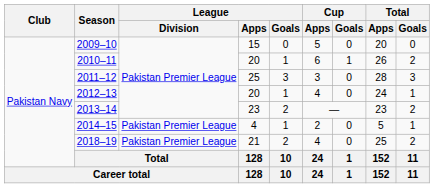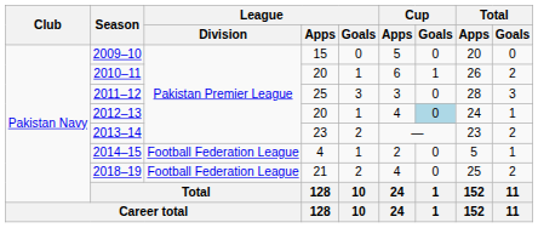 <table class="wikitable" style="text-align: center">
 <tr>
 <th rowspan="2">Club</th>
 <th rowspan="2">Season</th>
 <th colspan="3">League</th>
 <th colspan="2">Cup</th>
 <th colspan="2">Total</th>
 </tr>
 <tr>
 <th>Division</th>
 <th>Apps</th>
 <th>Goals</th>
 <th>Apps</th>
 <th>Goals</th>
 <th>Apps</th>
 <th>Goals</th>
 </tr>
 <tr>
 <td rowspan="8"><a href='#'>Pakistan Navy</a></td>
 <td><a href='#'>2009–10</a></td>
 <td rowspan="5"><a href='#'>Pakistan Premier League</a></td>
 <td>15</td>
 <td>0</td>
 <td>5</td>
 <td>0</td>
 <td>20</td>
 <td>0</td>
 </tr>
 <tr>
 <td><a href='#'>2010–11</a></td>
 <td>20</td>
 <td>1</td>
 <td>6</td>
 <td>1</td>
 <td>26</td>
 <td>2</td>
 </tr>
 <tr>
 <td><a href='#'>2011–12</a></td>
 <td>25</td>
 <td>3</td>
 <td>3</td>
 <td>0</td>
 <td>28</td>
 <td>3</td>
 </tr>
 <tr>
 <td><a href='#'>2012–13</a></td>
 <td>20</td>
 <td>1</td>
 <td>4</td>
-<td>0</td>
+<td style="background: lightblue;">0</td>
 <td>24</td>
 <td>1</td>
 </tr>
 <tr>
 <td><a href='#'>2013–14</a></td>
 <td>23</td>
 <td>2</td>
 <td colspan="2">—</td>
 <td>23</td>
 <td>2</td>
 </tr>
 <tr>
 <td><a href='#'>2014–15</a></td>
-<td><a href='#'>Pakistan Premier League</a></td>
+<td><a href='#'>Football Federation League</a></td>
 <td>4</td>
 <td>1</td>
 <td>2</td>
 <td>0</td>
 <td>5</td>
 <td>1</td>
 </tr>
 <tr>
 <td><a href='#'>2018–19</a></td>
-<td><a href='#'>Pakistan Premier League</a></td>
+<td><a href='#'>Football Federation League</a></td>
 <td>21</td>
 <td>2</td>
 <td>4</td>
 <td>0</td>
 <td>25</td>
 <td>2</td>
 </tr>
 <tr>
 <th colspan="2">Total</th>
 <th>128</th>
 <th>10</th>
 <th>24</th>
 <th>1</th>
 <th>152</th>
 <th>11</th>
 </tr>
 <tr>
 <th colspan="3">Career total</th>
 <th>128</th>
 <th>10</th>
 <th>24</th>
 <th>1</th>
 <th>152</th>
 <th>11</th>
 </tr>
 </table>
